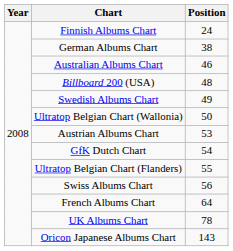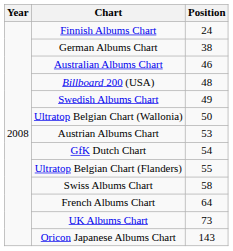 <table class="wikitable" width="330px">
 <tr>
 <th align="center">Year</th>
 <th align="center">Chart</th>
 <th align="center">Position</th>
 </tr>
 <tr>
 <td align="center"; rowspan="13">2008</td>
 <td align="center"><a href='#'>Finnish Albums Chart</a></td>
 <td align="center">24</td>
 </tr>
 <tr>
 <td align="center">German Albums Chart</td>
 <td align="center">38</td>
 </tr>
 <tr>
 <td align="center"><a href='#'>Australian Albums Chart</a></td>
 <td align="center">46</td>
 </tr>
 <tr>
 <td align="center"><a href='#'><em>Billboard</em> 200</a> (USA)</td>
 <td align="center">48</td>
 </tr>
 <tr>
 <td align="center"><a href='#'>Swedish Albums Chart</a></td>
 <td align="center">49</td>
 </tr>
 <tr>
 <td align="center"><a href='#'>Ultratop</a> Belgian Chart (Wallonia)</td>
 <td align="center">50</td>
 </tr>
 <tr>
 <td align="center">Austrian Albums Chart</td>
 <td align="center">53</td>
 </tr>
 <tr>
 <td align="center"><a href='#'>GfK</a> Dutch Chart</td>
 <td align="center">54</td>
 </tr>
 <tr>
 <td align="center"><a href='#'>Ultratop</a> Belgian Chart (Flanders)</td>
 <td align="center">55</td>
 </tr>
 <tr>
 <td align="center">Swiss Albums Chart</td>
-<td align="center">56</td>
+<td align="center">58</td>
 </tr>
 <tr>
 <td align="center">French Albums Chart</td>
 <td align="center">64</td>
 </tr>
 <tr>
 <td align="center"><a href='#'>UK Albums Chart</a></td>
-<td align="center">78</td>
+<td align="center">73</td>
 </tr>
 <tr>
 <td align="center"><a href='#'>Oricon</a> Japanese Albums Chart</td>
 <td align="center">143</td>
 </tr>
 </table>
